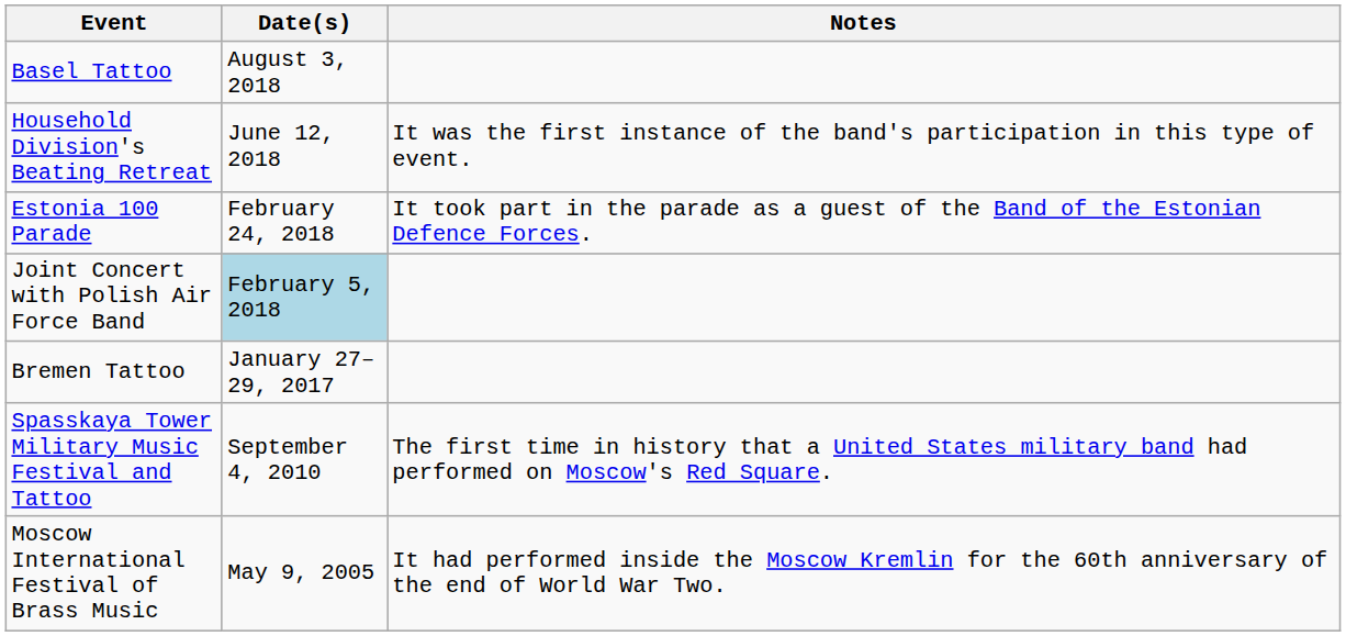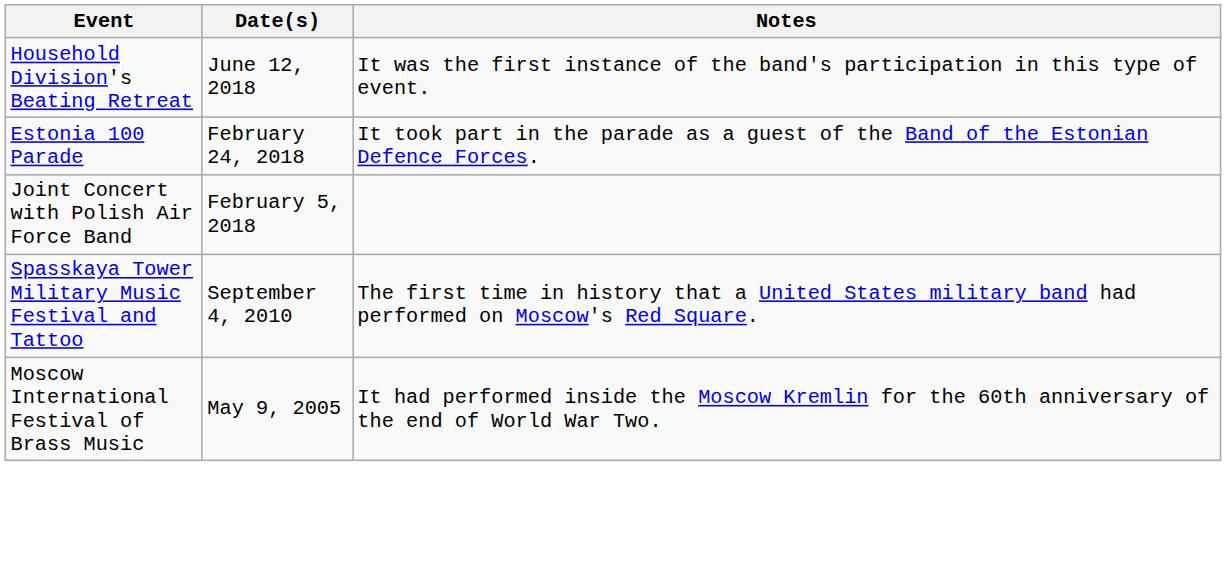 <table class="wikitable" style="margin: 1em auto 1em auto">
 <tr>
 <th width=120>Event</th>
 <th width=90>Date(s)</th>
 <th width=550>Notes</th>
-</tr>
-<tr>
-<td><a href='#'>Basel Tattoo</a></td>
-<td>August 3, 2018</td>
-<td></td>
 </tr>
 <tr>
 <td><a href='#'>Household Division</a>'s <a href='#'>Beating Retreat</a></td>
 <td>June 12, 2018</td>
 <td>It was the first instance of the band's participation in this type of event.</td>
 </tr>
 <tr>
 <td><a href='#'>Estonia 100 Parade</a></td>
 <td>February 24, 2018</td>
 <td>It took part in the parade as a guest of the <a href='#'>Band of the Estonian Defence Forces</a>.</td>
 </tr>
 <tr>
 <td>Joint Concert with Polish Air Force Band</td>
-<td style="background: lightblue;">February 5, 2018</td>
-<td></td>
-</tr>
-<tr>
-<td>Bremen Tattoo</td>
-<td>January 27–29, 2017</td>
+<td>February 5, 2018</td>
 <td></td>
 </tr>
 <tr>
 <td><a href='#'>Spasskaya Tower Military Music Festival and Tattoo</a></td>
 <td>September 4, 2010</td>
 <td>The first time in history that a <a href='#'>United States military band</a> had performed on <a href='#'>Moscow</a>'s <a href='#'>Red Square</a>.</td>
 </tr>
 <tr>
 <td>Moscow International Festival of Brass Music</td>
 <td>May 9, 2005</td>
 <td>It had performed inside the <a href='#'>Moscow Kremlin</a> for the 60th anniversary of the end of World War Two.</td>
 </tr>
 </table>
